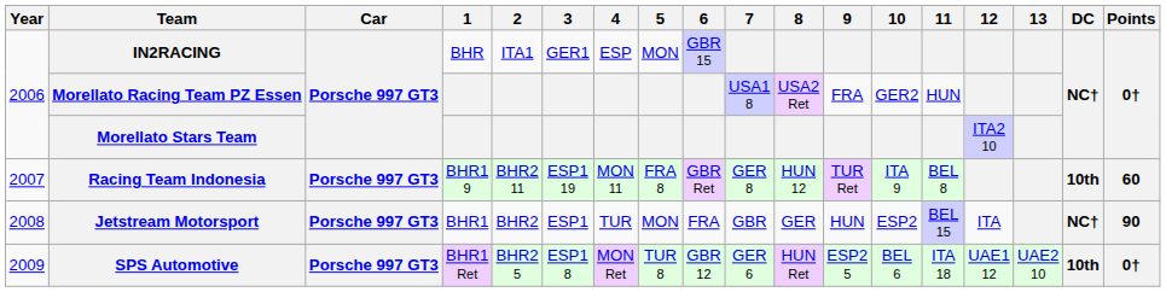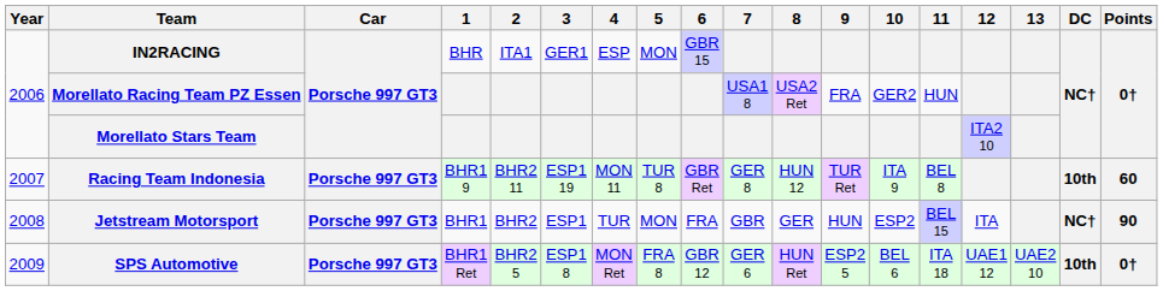 <table class="wikitable" style="text-align:center; font-size:85%">
 <tr>
 <th>Year</th>
 <th>Team</th>
 <th>Car</th>
 <th>1</th>
 <th>2</th>
 <th>3</th>
 <th>4</th>
 <th>5</th>
 <th>6</th>
 <th>7</th>
 <th>8</th>
 <th>9</th>
 <th>10</th>
 <th>11</th>
 <th>12</th>
 <th>13</th>
 <th>DC</th>
 <th>Points</th>
 </tr>
 <tr>
 <td rowspan=3><a href='#'>2006</a></td>
 <th nowrap>IN2RACING</th>
 <th rowspan=3 nowrap><a href='#'>Porsche 997 GT3</a></th>
 <td><a href='#'>BHR</a></td>
 <td><a href='#'>ITA1</a></td>
 <td><a href='#'>GER1</a></td>
 <td><a href='#'>ESP</a></td>
 <td><a href='#'>MON</a></td>
 <td style="background:#CFCFFF;"><a href='#'>GBR</a><br><small>15</small></td>
 <th></th>
 <th></th>
 <th></th>
 <th></th>
 <th></th>
 <th></th>
 <th></th>
 <th rowspan=3>NC†</th>
 <th rowspan=3>0†</th>
 </tr>
 <tr>
 <th nowrap><a href='#'>Morellato Racing Team PZ Essen</a></th>
 <th></th>
 <th></th>
 <th></th>
 <th></th>
 <th></th>
 <th></th>
 <td style="background:#CFCFFF;"><a href='#'>USA1</a><br><small>8</small></td>
 <td style="background:#EFCFFF;"><a href='#'>USA2</a><br><small>Ret</small></td>
 <td><a href='#'>FRA</a></td>
 <td><a href='#'>GER2</a></td>
 <td><a href='#'>HUN</a></td>
 <th></th>
 <th></th>
 </tr>
 <tr>
 <th nowrap><a href='#'>Morellato Stars Team</a></th>
 <th></th>
 <th></th>
 <th></th>
 <th></th>
 <th></th>
 <th></th>
 <th></th>
 <th></th>
 <th></th>
 <th></th>
 <th></th>
 <td style="background:#CFCFFF;"><a href='#'>ITA2</a><br><small>10</small></td>
 <th></th>
 </tr>
 <tr>
 <td><a href='#'>2007</a></td>
 <th nowrap><a href='#'>Racing Team Indonesia</a></th>
 <th nowrap><a href='#'>Porsche 997 GT3</a></th>
 <td style="background:#DFFFDF;"><a href='#'>BHR1</a><br><small>9</small></td>
 <td style="background:#DFFFDF;"><a href='#'>BHR2</a><br><small>11</small></td>
 <td style="background:#DFFFDF;"><a href='#'>ESP1</a><br><small>19</small></td>
 <td style="background:#DFFFDF;"><a href='#'>MON</a><br><small>11</small></td>
-<td style="background:#DFFFDF;"><a href='#'>FRA</a><br><small>8</small></td>
+<td style="background:#DFFFDF;"><a href='#'>TUR</a><br><small>8</small></td>
 <td style="background:#EFCFFF;"><a href='#'>GBR</a><br><small>Ret</small></td>
 <td style="background:#DFFFDF;"><a href='#'>GER</a><br><small>8</small></td>
 <td style="background:#DFFFDF;"><a href='#'>HUN</a><br><small>12</small></td>
 <td style="background:#EFCFFF;"><a href='#'>TUR</a><br><small>Ret</small></td>
 <td style="background:#DFFFDF;"><a href='#'>ITA</a><br><small>9</small></td>
 <td style="background:#DFFFDF;"><a href='#'>BEL</a><br><small>8</small></td>
 <th></th>
 <th></th>
 <th>10th</th>
 <th>60</th>
 </tr>
 <tr>
 <td><a href='#'>2008</a></td>
 <th nowrap><a href='#'>Jetstream Motorsport</a></th>
 <th nowrap><a href='#'>Porsche 997 GT3</a></th>
 <td><a href='#'>BHR1</a></td>
 <td><a href='#'>BHR2</a></td>
 <td><a href='#'>ESP1</a></td>
 <td><a href='#'>TUR</a></td>
 <td><a href='#'>MON</a></td>
 <td><a href='#'>FRA</a></td>
 <td><a href='#'>GBR</a></td>
 <td><a href='#'>GER</a></td>
 <td><a href='#'>HUN</a></td>
 <td><a href='#'>ESP2</a></td>
 <td style="background:#CFCFFF;"><a href='#'>BEL</a><br><small>15</small></td>
 <td><a href='#'>ITA</a></td>
 <th></th>
 <th>NC†</th>
 <th>90</th>
 </tr>
 <tr>
 <td><a href='#'>2009</a></td>
 <th nowrap><a href='#'>SPS Automotive</a></th>
 <th nowrap><a href='#'>Porsche 997 GT3</a></th>
 <td style="background:#EFCFFF;"><a href='#'>BHR1</a><br><small>Ret</small></td>
 <td style="background:#DFFFDF;"><a href='#'>BHR2</a><br><small>5</small></td>
 <td style="background:#DFFFDF;"><a href='#'>ESP1</a><br><small>8</small></td>
 <td style="background:#EFCFFF;"><a href='#'>MON</a><br><small>Ret</small></td>
-<td style="background:#DFFFDF;"><a href='#'>TUR</a><br><small>8</small></td>
+<td style="background:#DFFFDF;"><a href='#'>FRA</a><br><small>8</small></td>
 <td style="background:#DFFFDF;"><a href='#'>GBR</a><br><small>12</small></td>
 <td style="background:#DFFFDF;"><a href='#'>GER</a><br><small>6</small></td>
 <td style="background:#EFCFFF;"><a href='#'>HUN</a><br><small>Ret</small></td>
 <td style="background:#DFFFDF;"><a href='#'>ESP2</a><br><small>5</small></td>
 <td style="background:#DFFFDF;"><a href='#'>BEL</a><br><small>6</small></td>
 <td style="background:#DFFFDF;"><a href='#'>ITA</a><br><small>18</small></td>
 <td style="background:#DFFFDF;"><a href='#'>UAE1</a><br><small>12</small></td>
 <td style="background:#DFFFDF;"><a href='#'>UAE2</a><br><small>10</small></td>
 <th>10th</th>
 <th>0†</th>
 </tr>
 </table>
